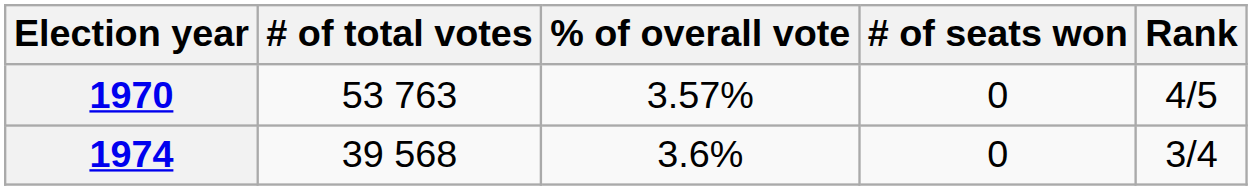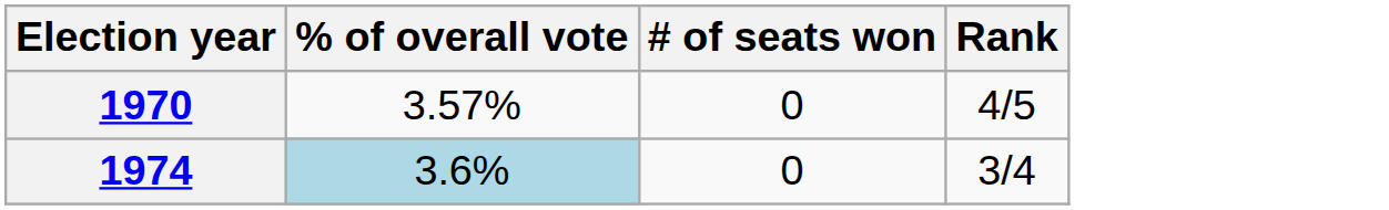 <table class="wikitable">
 <tr>
 <th>Election year</th>
-<th># of total votes</th>
 <th>% of overall vote</th>
 <th># of seats won</th>
 <th>Rank</th>
 </tr>
 <tr>
 <th><a href='#'>1970</a></th>
-<td style="text-align:center;">53 763 </td>
 <td style="text-align:center;">3.57% </td>
 <td style="text-align:center;">0 </td>
 <td style="text-align:center;">4/5 </td>
 </tr>
 <tr>
 <th><a href='#'>1974</a></th>
-<td style="text-align:center;">39 568</td>
-<td style="text-align:center;">3.6% </td>
+<td style="background: lightblue; text-align:center;">3.6% </td>
 <td style="text-align:center;">0 </td>
 <td style="text-align:center;">3/4 </td>
 </tr>
 </table>
